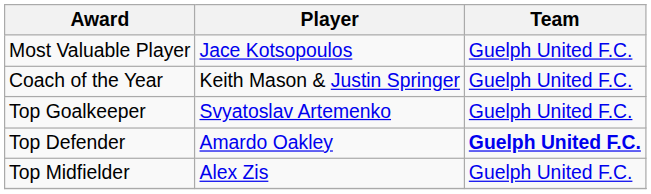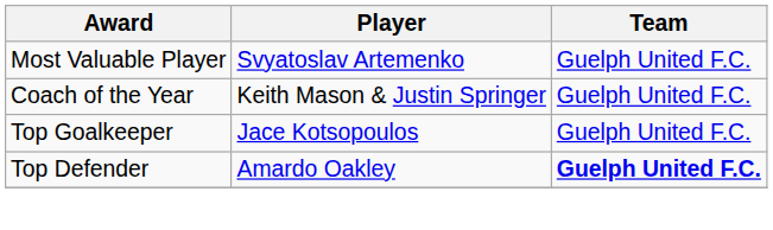 <table class="wikitable">
 <tr>
 <th>Award</th>
 <th>Player</th>
 <th>Team</th>
 </tr>
 <tr>
 <td>Most Valuable Player</td>
-<td> <a href='#'>Jace Kotsopoulos</a></td>
+<td> <a href='#'>Svyatoslav Artemenko</a></td>
 <td><a href='#'>Guelph United F.C.</a></td>
 </tr>
 <tr>
 <td>Coach of the Year</td>
 <td> Keith Mason & <a href='#'>Justin Springer</a></td>
 <td><a href='#'>Guelph United F.C.</a></td>
 </tr>
 <tr>
 <td>Top Goalkeeper</td>
-<td> <a href='#'>Svyatoslav Artemenko</a></td>
+<td> <a href='#'>Jace Kotsopoulos</a></td>
 <td><a href='#'>Guelph United F.C.</a></td>
 </tr>
 <tr>
 <td>Top Defender</td>
 <td> <a href='#'>Amardo Oakley</a></td>
 <td><strong><a href='#'>Guelph United F.C.</a></strong></td>
 </tr>
 <tr>
-<td>Top Midfielder</td>
-<td> <a href='#'>Alex Zis</a></td>
-<td><a href='#'>Guelph United F.C.</a></td>
-</tr>
-<tr>
 </tr>
 </table>
